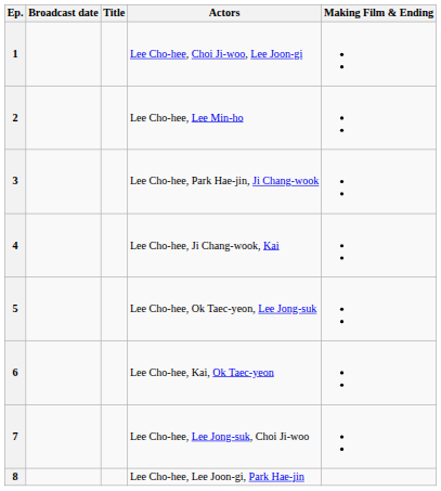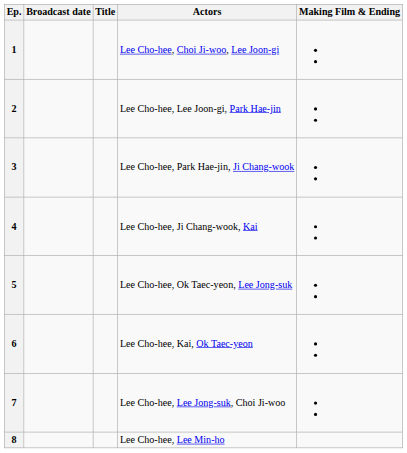 <table class="wikitable">
 <tr>
 <th>Ep.</th>
 <th>Broadcast date</th>
 <th>Title</th>
 <th>Actors</th>
 <th>Making Film & Ending</th>
 </tr>
 <tr>
 <th>1</th>
 <td></td>
 <td></td>
 <td><a href='#'>Lee Cho-hee</a>, <a href='#'>Choi Ji-woo</a>, <a href='#'>Lee Joon-gi</a></td>
 <td><br><ul><li></li><li></li></ul></td>
 </tr>
 <tr>
 <th>2</th>
 <td></td>
 <td></td>
-<td>Lee Cho-hee, <a href='#'>Lee Min-ho</a></td>
+<td>Lee Cho-hee, Lee Joon-gi, <a href='#'>Park Hae-jin</a></td>
 <td><br><ul><li></li><li></li></ul></td>
 </tr>
 <tr>
 <th>3</th>
 <td></td>
 <td></td>
 <td>Lee Cho-hee, Park Hae-jin, <a href='#'>Ji Chang-wook</a></td>
 <td><br><ul><li></li><li></li></ul></td>
 </tr>
 <tr>
 <th>4</th>
 <td></td>
 <td></td>
 <td>Lee Cho-hee, Ji Chang-wook, <a href='#'>Kai</a></td>
 <td><br><ul><li></li><li></li></ul></td>
 </tr>
 <tr>
 <th>5</th>
 <td></td>
 <td></td>
 <td>Lee Cho-hee, Ok Taec-yeon, <a href='#'>Lee Jong-suk</a></td>
 <td><br><ul><li></li><li></li></ul></td>
 </tr>
 <tr>
 <th>6</th>
 <td></td>
 <td></td>
 <td>Lee Cho-hee, Kai, <a href='#'>Ok Taec-yeon</a></td>
 <td><br><ul><li></li><li></li></ul></td>
 </tr>
 <tr>
 <th>7</th>
 <td></td>
 <td></td>
 <td>Lee Cho-hee, <a href='#'>Lee Jong-suk</a>, Choi Ji-woo</td>
 <td><br><ul><li></li><li></li></ul></td>
 </tr>
 <tr>
 <th>8</th>
 <td></td>
 <td></td>
-<td>Lee Cho-hee, Lee Joon-gi, <a href='#'>Park Hae-jin</a></td>
+<td>Lee Cho-hee, <a href='#'>Lee Min-ho</a></td>
 <td></td>
 </tr>
 </table>
